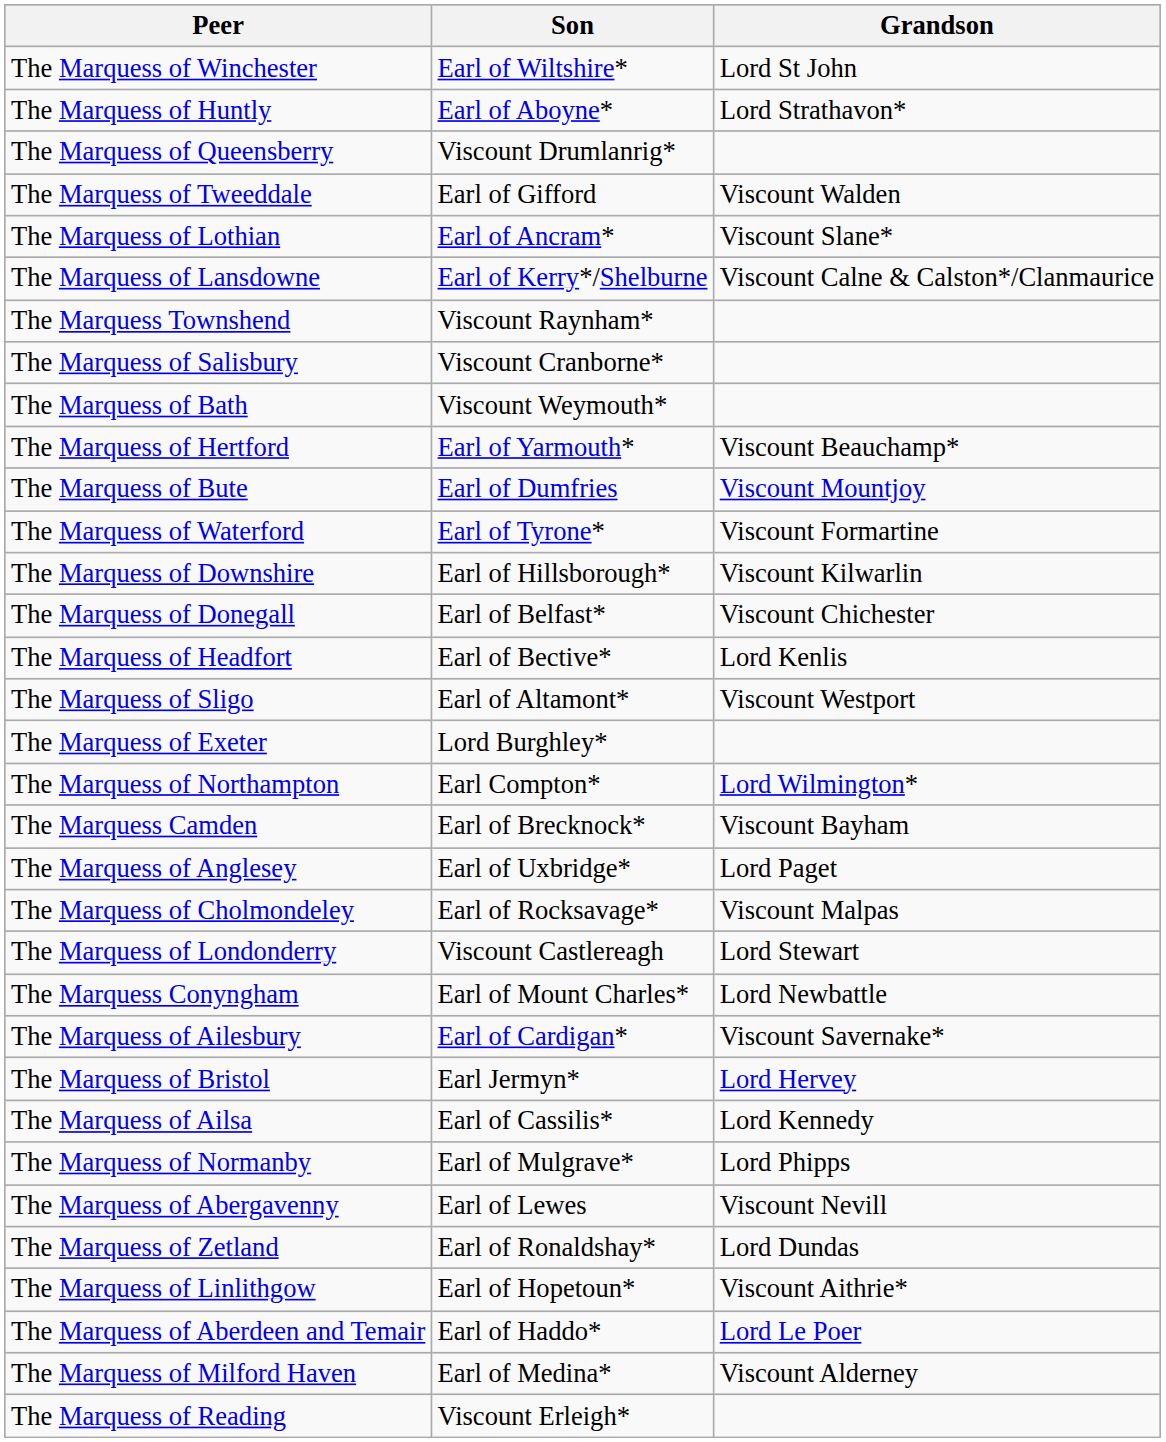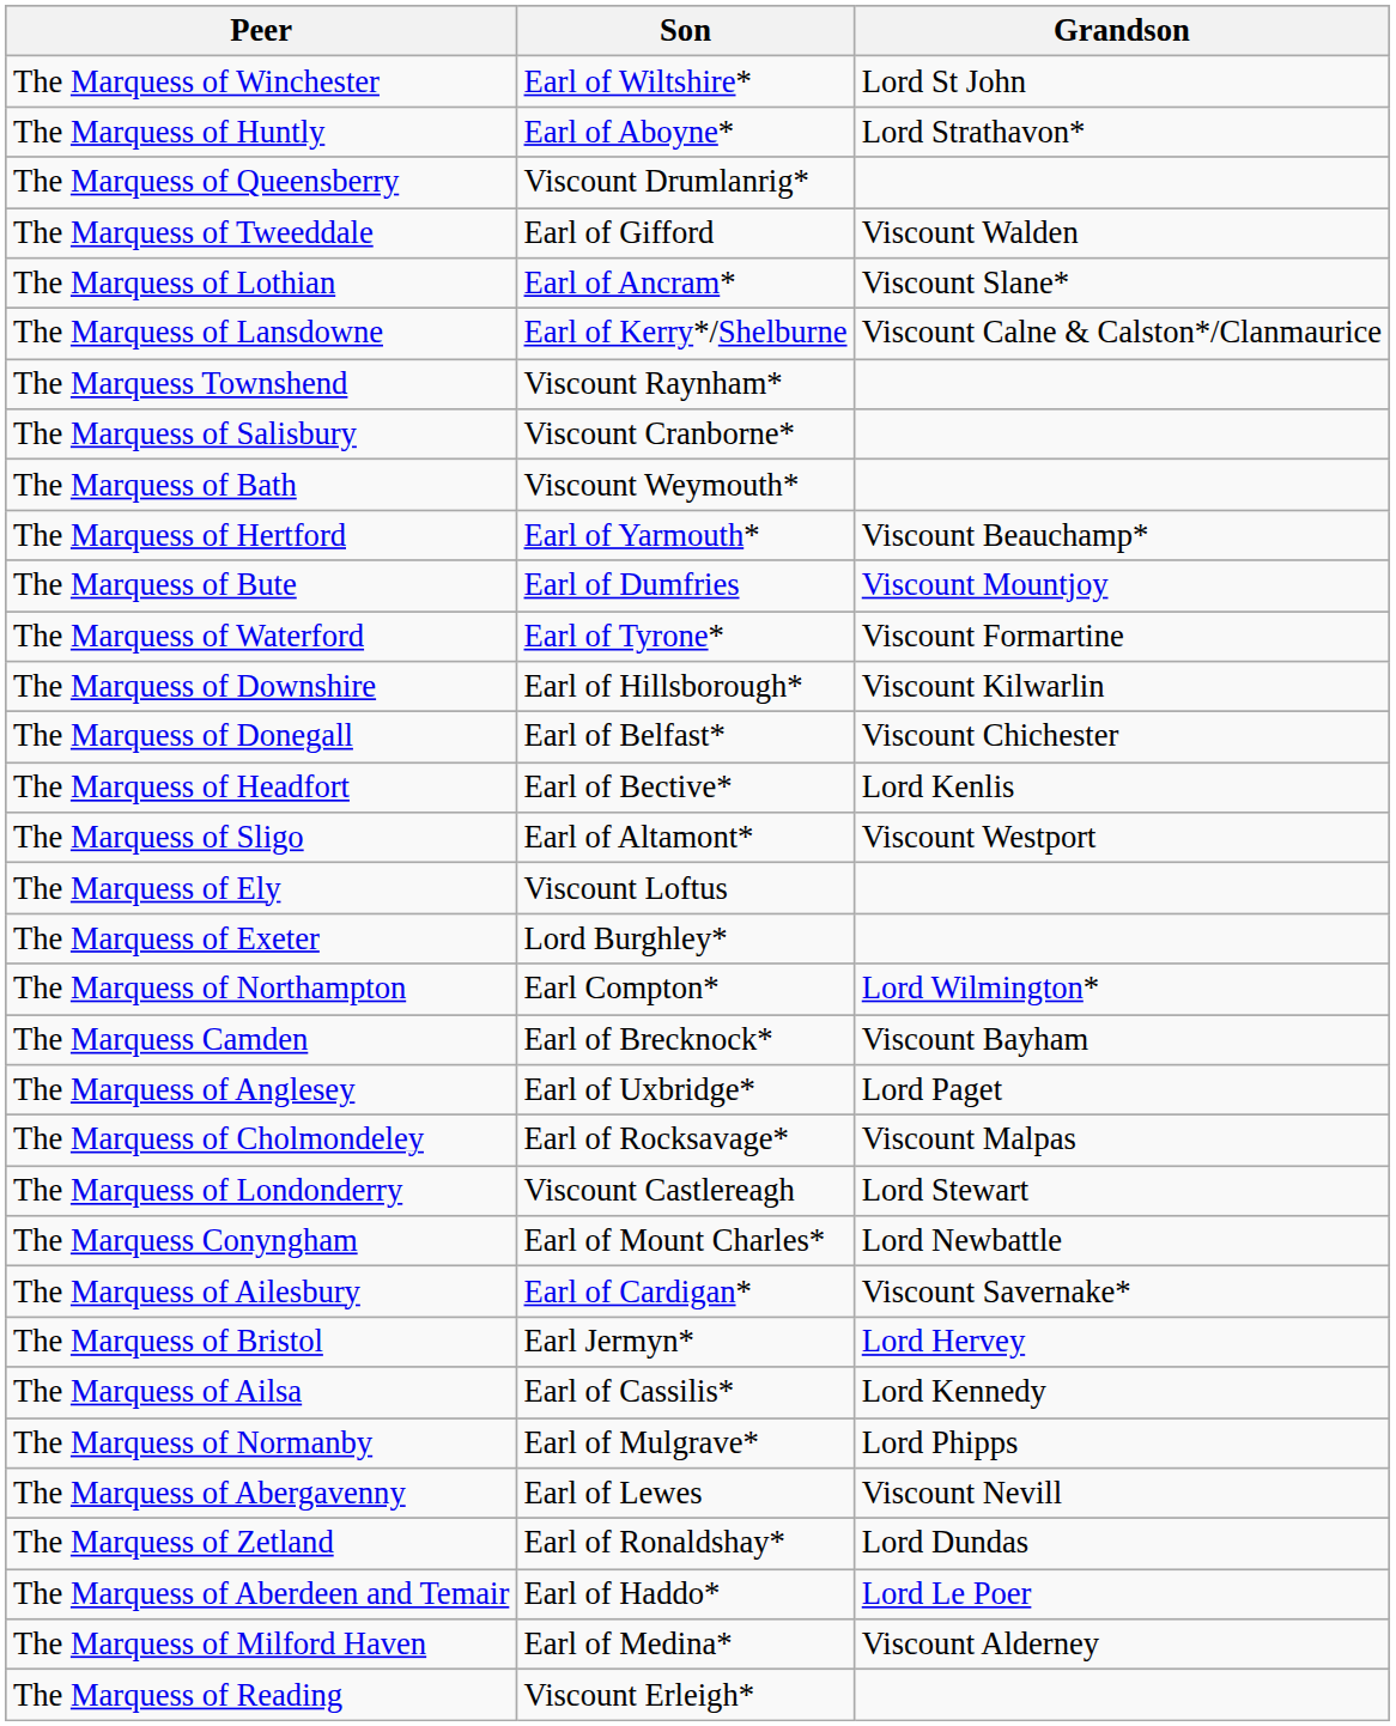 <table class="wikitable sortable">
 <tr>
 <th>Peer</th>
 <th>Son</th>
 <th>Grandson</th>
 </tr>
 <tr>
 <td>The <a href='#'>Marquess of Winchester</a></td>
 <td><a href='#'>Earl of Wiltshire</a>*</td>
 <td>Lord St John</td>
 </tr>
 <tr>
 <td>The <a href='#'>Marquess of Huntly</a></td>
 <td><a href='#'>Earl of Aboyne</a>*</td>
 <td>Lord Strathavon*</td>
 </tr>
 <tr>
 <td>The <a href='#'>Marquess of Queensberry</a></td>
 <td>Viscount Drumlanrig*</td>
 <td> </td>
 </tr>
 <tr>
 <td>The <a href='#'>Marquess of Tweeddale</a></td>
 <td>Earl of Gifford</td>
 <td>Viscount Walden</td>
 </tr>
 <tr>
 <td>The <a href='#'>Marquess of Lothian</a></td>
 <td><a href='#'>Earl of Ancram</a>*</td>
 <td>Viscount Slane*</td>
 </tr>
 <tr>
 <td>The <a href='#'>Marquess of Lansdowne</a></td>
 <td><a href='#'>Earl of Kerry</a>*/<a href='#'>Shelburne</a></td>
 <td>Viscount Calne & Calston*/Clanmaurice</td>
 </tr>
 <tr>
 <td>The <a href='#'>Marquess Townshend</a></td>
 <td>Viscount Raynham*</td>
 <td> </td>
 </tr>
 <tr>
 <td>The <a href='#'>Marquess of Salisbury</a></td>
 <td>Viscount Cranborne*</td>
 <td></td>
 </tr>
 <tr>
 <td>The <a href='#'>Marquess of Bath</a></td>
 <td>Viscount Weymouth*</td>
 <td> </td>
 </tr>
 <tr>
 <td>The <a href='#'>Marquess of Hertford</a></td>
 <td><a href='#'>Earl of Yarmouth</a>*</td>
 <td>Viscount Beauchamp*</td>
 </tr>
 <tr>
 <td>The <a href='#'>Marquess of Bute</a></td>
 <td><a href='#'>Earl of Dumfries</a></td>
 <td><a href='#'>Viscount Mountjoy</a></td>
 </tr>
 <tr>
 <td>The <a href='#'>Marquess of Waterford</a></td>
 <td><a href='#'>Earl of Tyrone</a>*</td>
 <td>Viscount Formartine</td>
 </tr>
 <tr>
 <td>The <a href='#'>Marquess of Downshire</a></td>
 <td>Earl of Hillsborough*</td>
 <td>Viscount Kilwarlin</td>
 </tr>
 <tr>
 <td>The <a href='#'>Marquess of Donegall</a></td>
 <td>Earl of Belfast*</td>
 <td>Viscount Chichester</td>
 </tr>
 <tr>
 <td>The <a href='#'>Marquess of Headfort</a></td>
 <td>Earl of Bective*</td>
 <td>Lord Kenlis</td>
 </tr>
 <tr>
 <td>The <a href='#'>Marquess of Sligo</a></td>
 <td>Earl of Altamont*</td>
 <td>Viscount Westport</td>
 </tr>
 <tr>
+<td>The <a href='#'>Marquess of Ely</a></td>
+<td>Viscount Loftus</td>
+<td> </td>
+</tr>
+<tr>
 <td>The <a href='#'>Marquess of Exeter</a></td>
 <td>Lord Burghley*</td>
 <td> </td>
 </tr>
 <tr>
 <td>The <a href='#'>Marquess of Northampton</a></td>
 <td>Earl Compton*</td>
 <td><a href='#'>Lord Wilmington</a>*</td>
 </tr>
 <tr>
 <td>The <a href='#'>Marquess Camden</a></td>
 <td>Earl of Brecknock*</td>
 <td>Viscount Bayham</td>
 </tr>
 <tr>
 <td>The <a href='#'>Marquess of Anglesey</a></td>
 <td>Earl of Uxbridge*</td>
 <td>Lord Paget</td>
 </tr>
 <tr>
 <td>The <a href='#'>Marquess of Cholmondeley</a></td>
 <td>Earl of Rocksavage*</td>
 <td>Viscount Malpas</td>
 </tr>
 <tr>
 <td>The <a href='#'>Marquess of Londonderry</a></td>
 <td>Viscount Castlereagh</td>
 <td>Lord Stewart</td>
 </tr>
 <tr>
 <td>The <a href='#'>Marquess Conyngham</a></td>
 <td>Earl of Mount Charles*</td>
 <td>Lord Newbattle</td>
 </tr>
 <tr>
 <td>The <a href='#'>Marquess of Ailesbury</a></td>
 <td><a href='#'>Earl of Cardigan</a>*</td>
 <td>Viscount Savernake*</td>
 </tr>
 <tr>
 <td>The <a href='#'>Marquess of Bristol</a></td>
 <td>Earl Jermyn*</td>
 <td><a href='#'>Lord Hervey</a></td>
 </tr>
 <tr>
 <td>The <a href='#'>Marquess of Ailsa</a></td>
 <td>Earl of Cassilis*</td>
 <td>Lord Kennedy</td>
 </tr>
 <tr>
 <td>The <a href='#'>Marquess of Normanby</a></td>
 <td>Earl of Mulgrave*</td>
 <td>Lord Phipps</td>
 </tr>
 <tr>
 <td>The <a href='#'>Marquess of Abergavenny</a></td>
 <td>Earl of Lewes</td>
 <td>Viscount Nevill</td>
 </tr>
 <tr>
 <td>The <a href='#'>Marquess of Zetland</a></td>
 <td>Earl of Ronaldshay*</td>
 <td>Lord Dundas</td>
 </tr>
 <tr>
-<td>The <a href='#'>Marquess of Linlithgow</a></td>
-<td>Earl of Hopetoun*</td>
-<td>Viscount Aithrie*</td>
-</tr>
-<tr>
 <td>The <a href='#'>Marquess of Aberdeen and Temair</a></td>
 <td>Earl of Haddo*</td>
 <td><a href='#'>Lord Le Poer</a></td>
 </tr>
 <tr>
 <td>The <a href='#'>Marquess of Milford Haven</a></td>
 <td>Earl of Medina*</td>
 <td>Viscount Alderney</td>
 </tr>
 <tr>
 <td>The <a href='#'>Marquess of Reading</a></td>
 <td>Viscount Erleigh*</td>
 <td> </td>
 </tr>
 </table>
